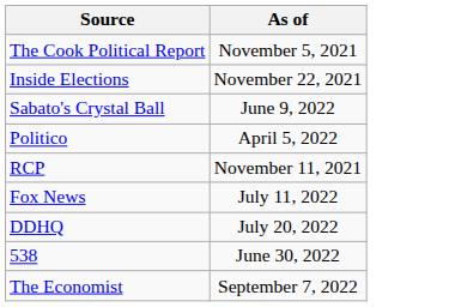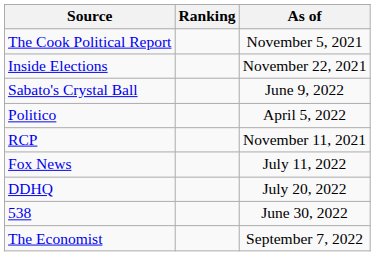 <table class="wikitable" style="text-align:center">
 <tr>
 <th>Source</th>
+<th>Ranking</th>
 <th>As of</th>
 </tr>
 <tr>
 <td align=left><a href='#'>The Cook Political Report</a></td>
+<td></td>
 <td>November 5, 2021</td>
 </tr>
 <tr>
 <td align=left><a href='#'>Inside Elections</a></td>
+<td></td>
 <td>November 22, 2021</td>
 </tr>
 <tr>
 <td align=left><a href='#'>Sabato's Crystal Ball</a></td>
+<td></td>
 <td>June 9, 2022</td>
 </tr>
 <tr>
 <td align="left"><a href='#'>Politico</a></td>
+<td></td>
 <td>April 5, 2022</td>
 </tr>
 <tr>
 <td align="left"><a href='#'>RCP</a></td>
+<td></td>
 <td>November 11, 2021</td>
 </tr>
 <tr>
 <td align=left><a href='#'>Fox News</a></td>
+<td></td>
 <td>July 11, 2022</td>
 </tr>
 <tr>
 <td align="left"><a href='#'>DDHQ</a></td>
+<td></td>
 <td>July 20, 2022</td>
 </tr>
 <tr>
 <td align="left"><a href='#'>538</a></td>
+<td></td>
 <td>June 30, 2022</td>
 </tr>
 <tr>
 <td align="left"><a href='#'>The Economist</a></td>
+<td></td>
 <td>September 7, 2022</td>
 </tr>
 </table>
